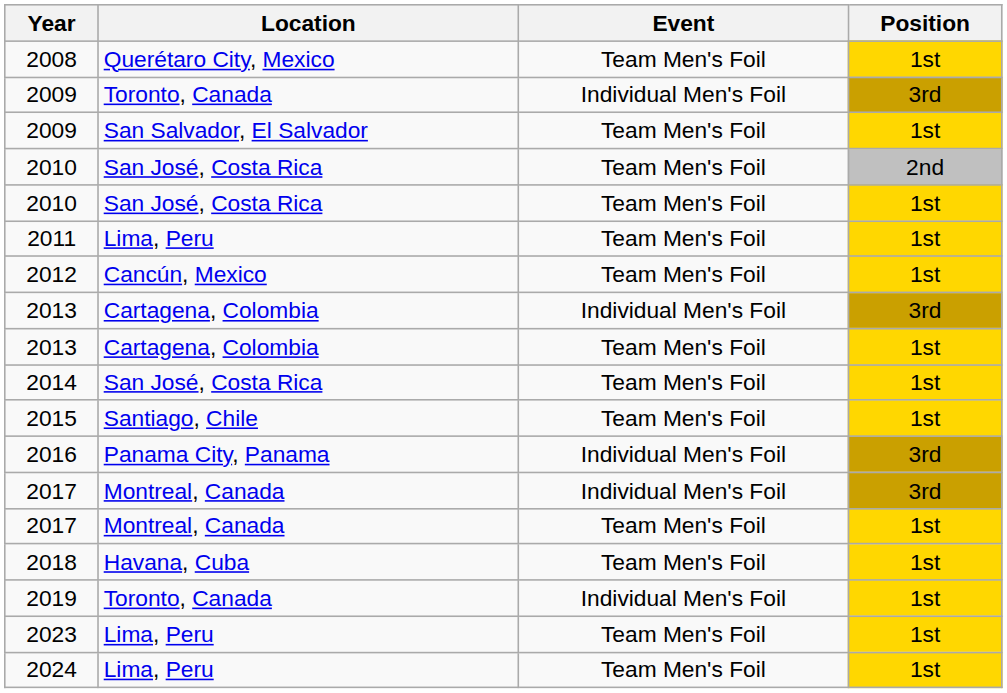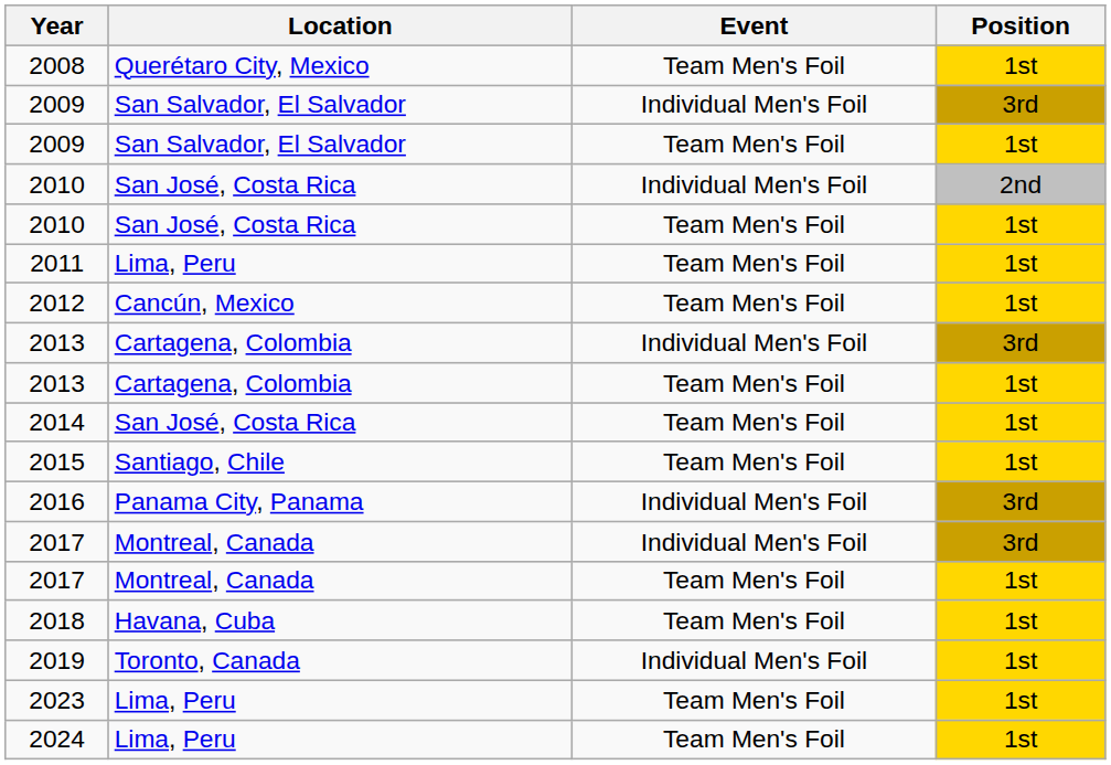 <table class="wikitable" width="50%" style="font-size:90%; text-align:center;">
 <tr>
 <th>Year</th>
 <th>Location</th>
 <th>Event</th>
 <th>Position</th>
 </tr>
 <tr>
 <td>2008</td>
 <td rowspan="1" align="left"> <a href='#'>Querétaro City</a>, <a href='#'>Mexico</a></td>
 <td>Team Men's Foil</td>
 <td bgcolor="gold">1st</td>
 </tr>
 <tr>
 <td>2009</td>
-<td rowspan="1" align="left"> <a href='#'>Toronto</a>, <a href='#'>Canada</a></td>
+<td rowspan="1" align="left"> <a href='#'>San Salvador</a>, <a href='#'>El Salvador</a></td>
 <td>Individual Men's Foil</td>
 <td bgcolor="caramel">3rd</td>
 </tr>
 <tr>
 <td>2009</td>
 <td rowspan="1" align="left"> <a href='#'>San Salvador</a>, <a href='#'>El Salvador</a></td>
 <td>Team Men's Foil</td>
 <td bgcolor="gold">1st</td>
 </tr>
 <tr>
 <td>2010</td>
 <td rowspan="1" align="left"> <a href='#'>San José</a>, <a href='#'>Costa Rica</a></td>
-<td>Team Men's Foil</td>
+<td>Individual Men's Foil</td>
 <td bgcolor="silver">2nd</td>
 </tr>
 <tr>
 <td>2010</td>
 <td rowspan="1" align="left"> <a href='#'>San José</a>, <a href='#'>Costa Rica</a></td>
 <td>Team Men's Foil</td>
 <td bgcolor="gold">1st</td>
 </tr>
 <tr>
 <td>2011</td>
 <td rowspan="1" align="left"> <a href='#'>Lima</a>, <a href='#'>Peru</a></td>
 <td>Team Men's Foil</td>
 <td bgcolor="gold">1st</td>
 </tr>
 <tr>
 <td>2012</td>
 <td rowspan="1" align="left"> <a href='#'>Cancún</a>, <a href='#'>Mexico</a></td>
 <td>Team Men's Foil</td>
 <td bgcolor="gold">1st</td>
 </tr>
 <tr>
 <td>2013</td>
 <td rowspan="1" align="left"> <a href='#'>Cartagena</a>, <a href='#'>Colombia</a></td>
 <td>Individual Men's Foil</td>
 <td bgcolor="caramel">3rd</td>
 </tr>
 <tr>
 <td>2013</td>
 <td rowspan="1" align="left"> <a href='#'>Cartagena</a>, <a href='#'>Colombia</a></td>
 <td>Team Men's Foil</td>
 <td bgcolor="gold">1st</td>
 </tr>
 <tr>
 <td>2014</td>
 <td rowspan="1" align="left"> <a href='#'>San José</a>, <a href='#'>Costa Rica</a></td>
 <td>Team Men's Foil</td>
 <td bgcolor="gold">1st</td>
 </tr>
 <tr>
 <td>2015</td>
 <td rowspan="1" align="left"> <a href='#'>Santiago</a>, <a href='#'>Chile</a></td>
 <td>Team Men's Foil</td>
 <td bgcolor="gold">1st</td>
 </tr>
 <tr>
 <td>2016</td>
 <td rowspan="1" align="left"> <a href='#'>Panama City</a>, <a href='#'>Panama</a></td>
 <td>Individual Men's Foil</td>
 <td bgcolor="caramel">3rd</td>
 </tr>
 <tr>
 <td>2017</td>
 <td rowspan="1" align="left"> <a href='#'>Montreal</a>, <a href='#'>Canada</a></td>
 <td>Individual Men's Foil</td>
 <td bgcolor="caramel">3rd</td>
 </tr>
 <tr>
 <td>2017</td>
 <td rowspan="1" align="left"> <a href='#'>Montreal</a>, <a href='#'>Canada</a></td>
 <td>Team Men's Foil</td>
 <td bgcolor="gold">1st</td>
 </tr>
 <tr>
 <td>2018</td>
 <td rowspan="1" align="left"> <a href='#'>Havana</a>, <a href='#'>Cuba</a></td>
 <td>Team Men's Foil</td>
 <td bgcolor="gold">1st</td>
 </tr>
 <tr>
 <td>2019</td>
 <td rowspan="1" align="left"> <a href='#'>Toronto</a>, <a href='#'>Canada</a></td>
 <td>Individual Men's Foil</td>
 <td bgcolor="gold">1st</td>
 </tr>
 <tr>
 <td>2023</td>
 <td rowspan="1" align="left"> <a href='#'>Lima</a>, <a href='#'>Peru</a></td>
 <td>Team Men's Foil</td>
 <td bgcolor="gold">1st</td>
 </tr>
 <tr>
 <td>2024</td>
 <td rowspan="1" align="left"> <a href='#'>Lima</a>, <a href='#'>Peru</a></td>
 <td>Team Men's Foil</td>
 <td bgcolor="gold">1st</td>
 </tr>
 </table>
